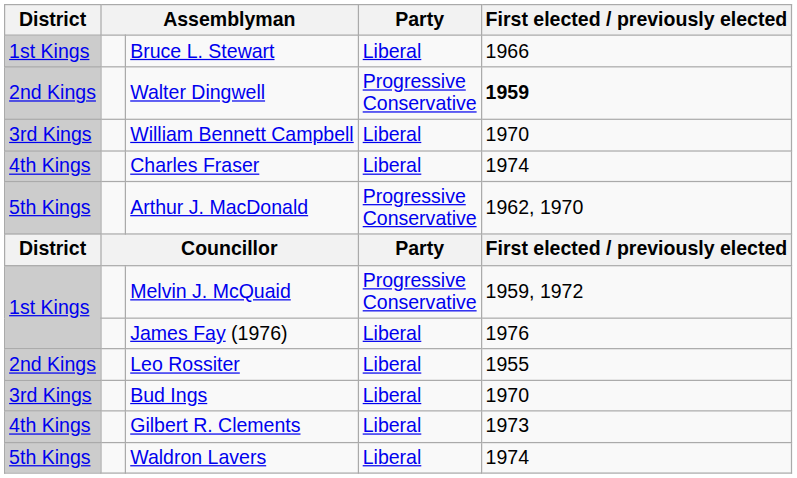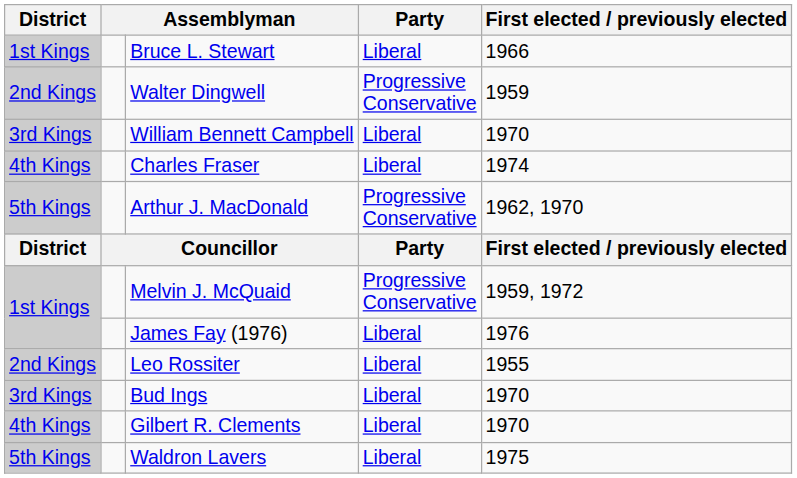 <table class="wikitable sortable">
 <tr>
 <th>District</th>
 <th colspan="2">Assemblyman</th>
 <th>Party</th>
 <th>First elected / previously elected</th>
 </tr>
 <tr>
 <td bgcolor="CCCCCC"><a href='#'>1st Kings</a></td>
 <td>   </td>
 <td><a href='#'>Bruce L. Stewart</a></td>
 <td><a href='#'>Liberal</a></td>
 <td>1966</td>
 </tr>
 <tr>
 <td bgcolor="CCCCCC"><a href='#'>2nd Kings</a></td>
 <td>   </td>
 <td><a href='#'>Walter Dingwell</a></td>
 <td><a href='#'>Progressive <br> Conservative</a></td>
-<td><strong>1959</strong></td>
+<td>1959</td>
 </tr>
 <tr>
 <td bgcolor="CCCCCC"><a href='#'>3rd Kings</a></td>
 <td>   </td>
 <td><a href='#'>William Bennett Campbell</a></td>
 <td><a href='#'>Liberal</a></td>
 <td>1970</td>
 </tr>
 <tr>
 <td bgcolor="CCCCCC"><a href='#'>4th Kings</a></td>
 <td>   </td>
 <td><a href='#'>Charles Fraser</a></td>
 <td><a href='#'>Liberal</a></td>
 <td>1974</td>
 </tr>
 <tr>
 <td bgcolor="CCCCCC"><a href='#'>5th Kings</a></td>
 <td>   </td>
 <td><a href='#'>Arthur J. MacDonald</a></td>
 <td><a href='#'>Progressive <br> Conservative</a></td>
 <td>1962, 1970</td>
 </tr>
 <tr>
 <th>District</th>
 <th colspan="2">Councillor</th>
 <th>Party</th>
 <th>First elected / previously elected</th>
 </tr>
 <tr>
 <td rowspan=2 bgcolor="CCCCCC"><a href='#'>1st Kings</a></td>
 <td>   </td>
 <td><a href='#'>Melvin J. McQuaid</a></td>
 <td><a href='#'>Progressive <br> Conservative</a></td>
 <td>1959, 1972</td>
 </tr>
 <tr>
 <td> </td>
 <td><a href='#'>James Fay</a> (1976)</td>
 <td><a href='#'>Liberal</a></td>
 <td>1976</td>
 </tr>
 <tr>
 <td bgcolor="CCCCCC"><a href='#'>2nd Kings</a></td>
 <td>   </td>
 <td><a href='#'>Leo Rossiter</a></td>
 <td><a href='#'>Liberal</a></td>
 <td>1955</td>
 </tr>
 <tr>
 <td bgcolor="CCCCCC"><a href='#'>3rd Kings</a></td>
 <td>   </td>
 <td><a href='#'>Bud Ings</a></td>
 <td><a href='#'>Liberal</a></td>
 <td>1970</td>
 </tr>
 <tr>
 <td bgcolor="CCCCCC"><a href='#'>4th Kings</a></td>
 <td>   </td>
 <td><a href='#'>Gilbert R. Clements</a></td>
 <td><a href='#'>Liberal</a></td>
-<td>1973</td>
+<td>1970</td>
 </tr>
 <tr>
 <td bgcolor="CCCCCC"><a href='#'>5th Kings</a></td>
 <td>   </td>
 <td><a href='#'>Waldron Lavers</a></td>
 <td><a href='#'>Liberal</a></td>
-<td>1974</td>
+<td>1975</td>
 </tr>
 </table>
